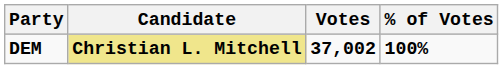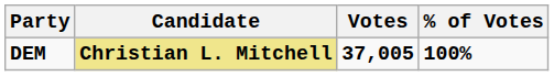 <table class="wikitable">
 <tr>
 <th>Party</th>
 <th>Candidate</th>
 <th>Votes</th>
 <th>% of Votes</th>
 </tr>
 <tr>
 <td><strong>DEM</strong></td>
 <td style="background: khaki;"><strong>Christian L. Mitchell</strong></td>
-<td><strong>37,002</strong></td>
+<td><strong>37,005</strong></td>
 <td><strong>100%</strong></td>
 </tr>
 </table>
